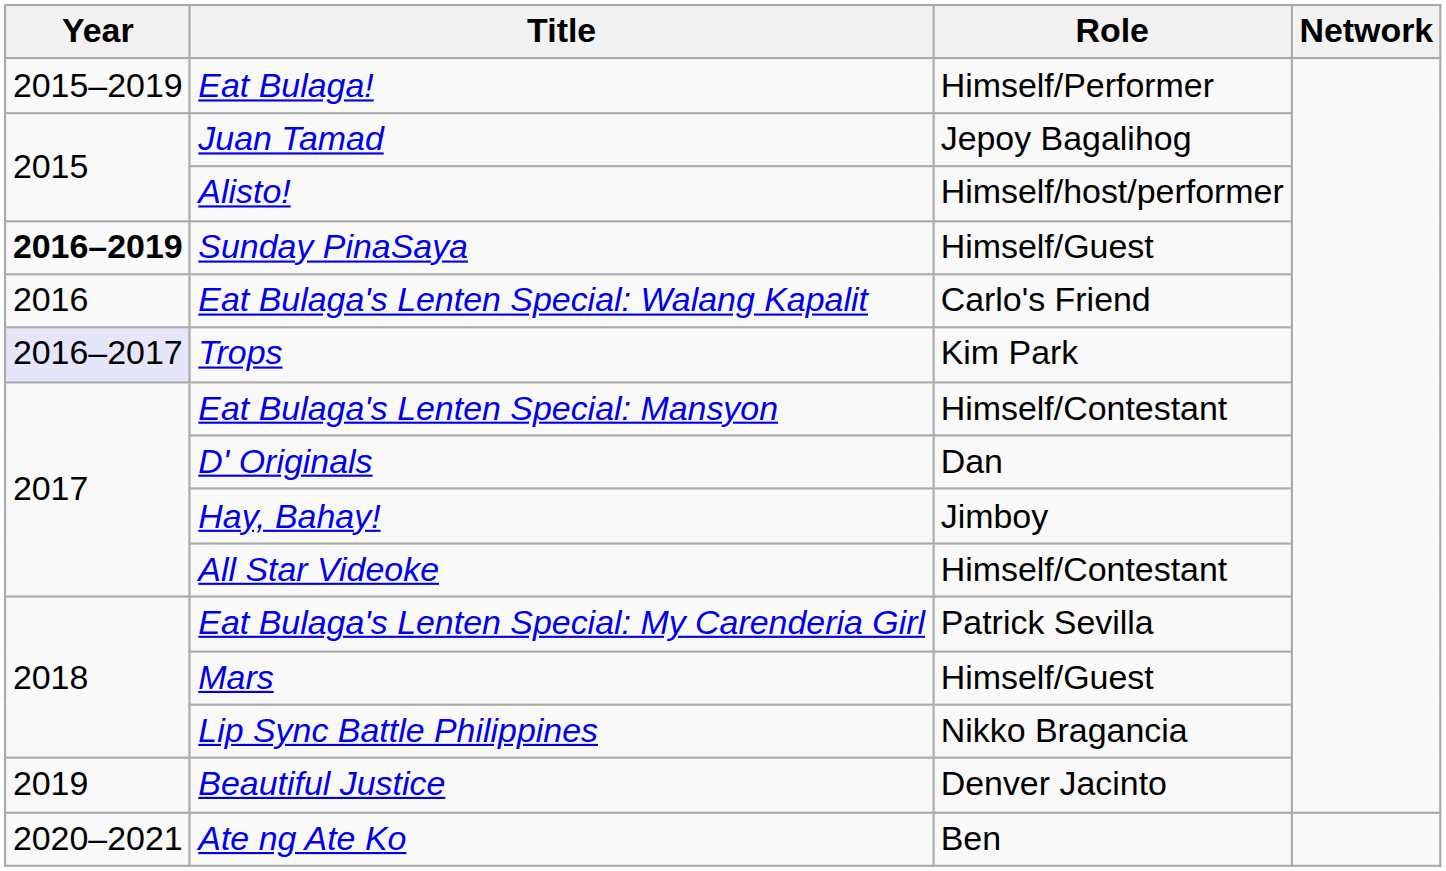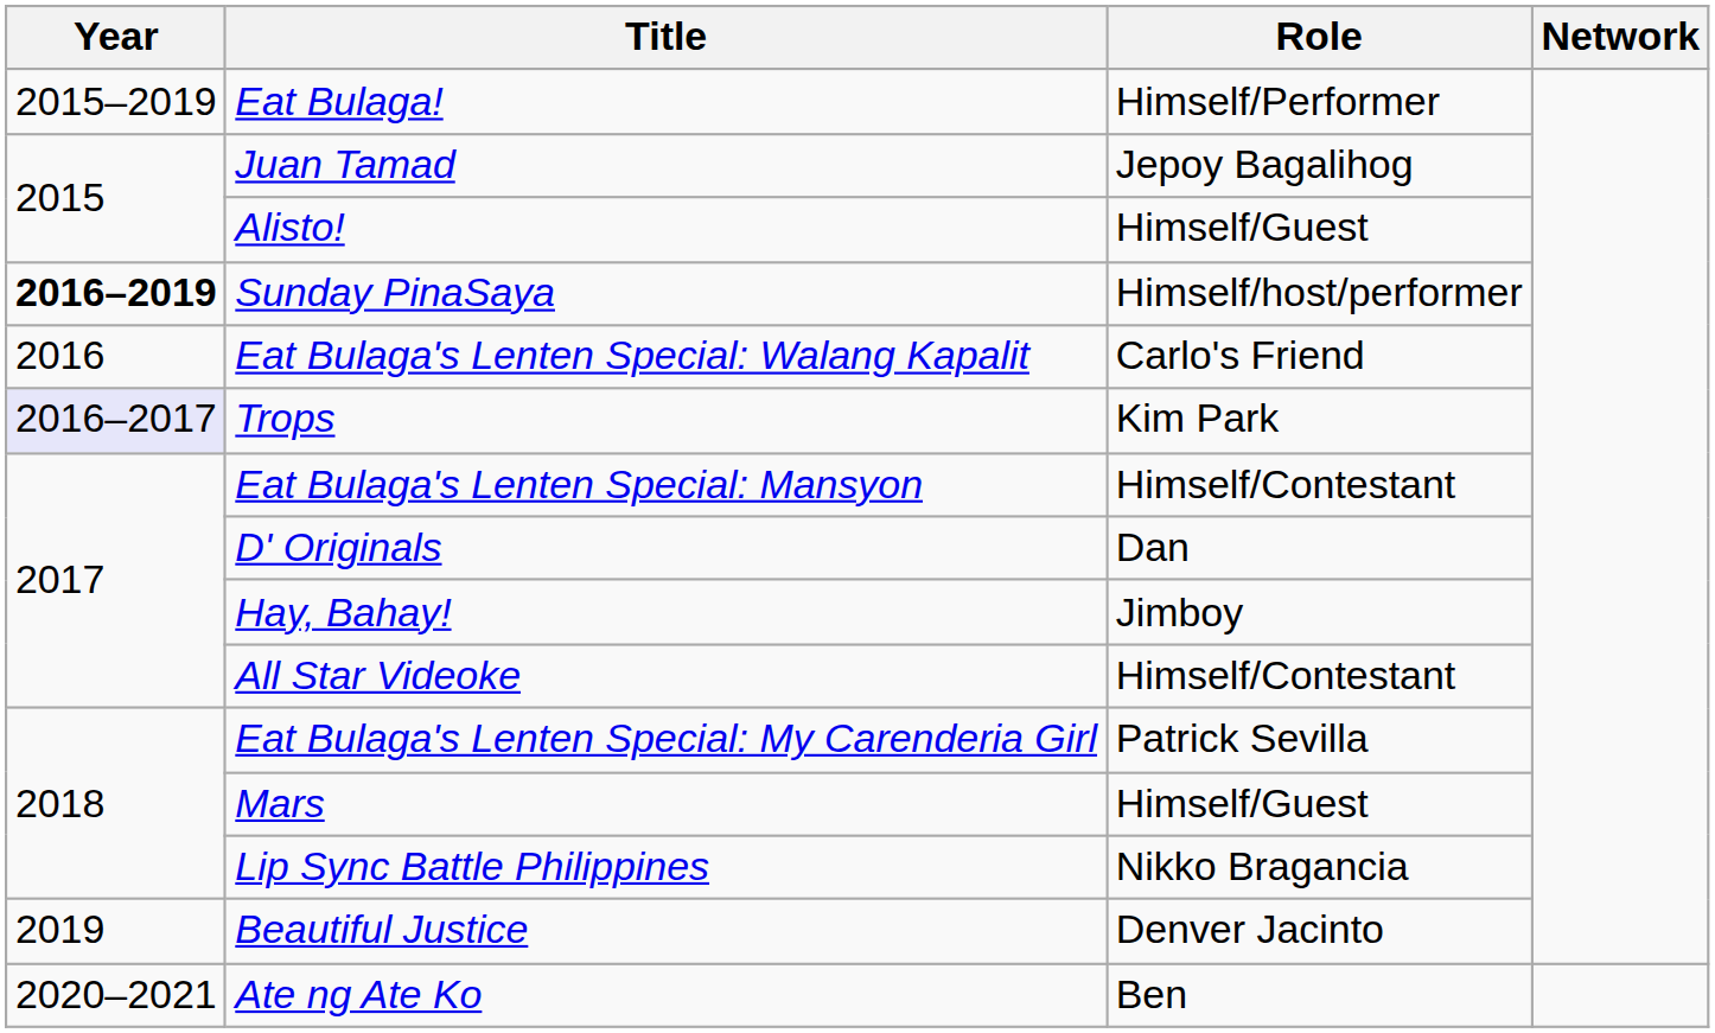 <table class="wikitable">
 <tr>
 <th>Year</th>
 <th>Title</th>
 <th>Role</th>
 <th>Network</th>
 </tr>
 <tr>
 <td>2015–2019</td>
 <td><em><a href='#'>Eat Bulaga!</a></em></td>
 <td>Himself/Performer</td>
 <td rowspan="14"></td>
 </tr>
 <tr>
 <td rowspan="2">2015</td>
 <td><em><a href='#'>Juan Tamad</a></em></td>
 <td>Jepoy Bagalihog </td>
 </tr>
 <tr>
 <td><em><a href='#'>Alisto!</a></em></td>
-<td>Himself/host/performer</td>
+<td>Himself/Guest</td>
 </tr>
 <tr>
 <td rowspan="1"><strong>2016–2019</strong></td>
 <td><em><a href='#'>Sunday PinaSaya</a></em></td>
-<td>Himself/Guest</td>
+<td>Himself/host/performer</td>
 </tr>
 <tr>
 <td rowspan="1">2016</td>
 <td><em><a href='#'>Eat Bulaga's Lenten Special: Walang Kapalit</a></em></td>
 <td>Carlo's Friend</td>
 </tr>
 <tr>
 <td rowspan="1" style="background: lavender;">2016–2017</td>
 <td><em><a href='#'>Trops</a></em></td>
 <td>Kim Park</td>
 </tr>
 <tr>
 <td rowspan="4">2017</td>
 <td><em><a href='#'>Eat Bulaga's Lenten Special: Mansyon</a></em></td>
 <td>Himself/Contestant</td>
 </tr>
 <tr>
 <td><em><a href='#'>D' Originals</a></em></td>
 <td>Dan</td>
 </tr>
 <tr>
 <td><em><a href='#'>Hay, Bahay!</a></em></td>
 <td>Jimboy</td>
 </tr>
 <tr>
 <td><em><a href='#'>All Star Videoke</a></em></td>
 <td>Himself/Contestant</td>
 </tr>
 <tr>
 <td rowspan="3">2018</td>
 <td><em><a href='#'>Eat Bulaga's Lenten Special: My Carenderia Girl</a></em></td>
 <td>Patrick Sevilla</td>
 </tr>
 <tr>
 <td><em><a href='#'>Mars</a></em></td>
 <td>Himself/Guest</td>
 </tr>
 <tr>
 <td><em><a href='#'>Lip Sync Battle Philippines</a></em></td>
 <td>Nikko Bragancia</td>
 </tr>
 <tr>
 <td rowspan="1">2019</td>
 <td><em><a href='#'>Beautiful Justice</a></em></td>
 <td>Denver Jacinto</td>
 </tr>
 <tr>
 <td rowspan="1">2020–2021</td>
 <td><em><a href='#'>Ate ng Ate Ko</a></em></td>
 <td>Ben </td>
 <td></td>
 </tr>
 </table>
